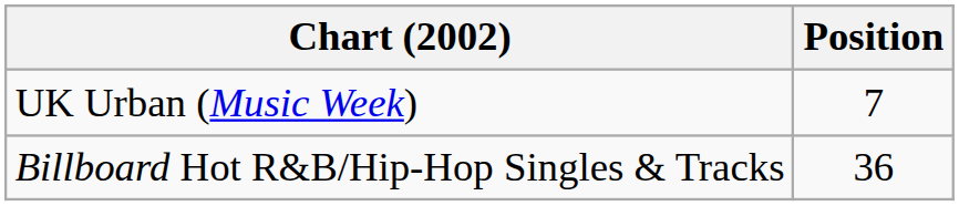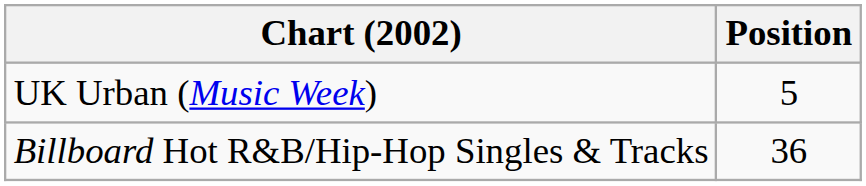 <table class="wikitable sortable">
 <tr>
 <th>Chart (2002)</th>
 <th>Position</th>
 </tr>
 <tr>
 <td>UK Urban (<em><a href='#'>Music Week</a></em>)</td>
-<td align="center">7</td>
+<td align="center">5</td>
 </tr>
 <tr>
 <td><em>Billboard</em> Hot R&B/Hip-Hop Singles & Tracks</td>
 <td align="center">36</td>
 </tr>
 </table>
